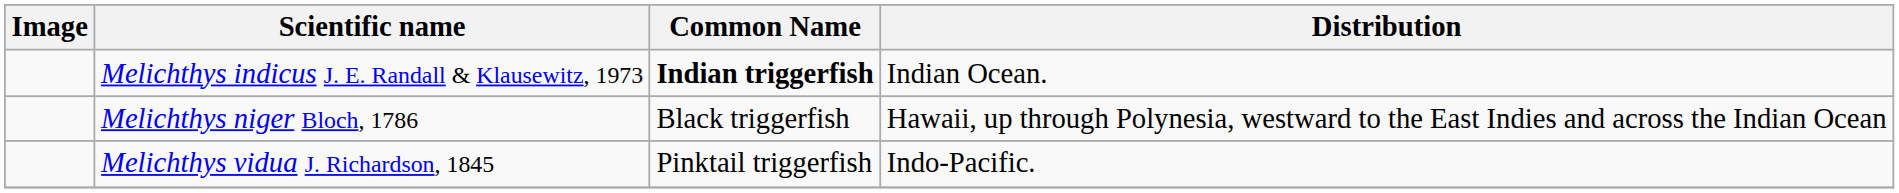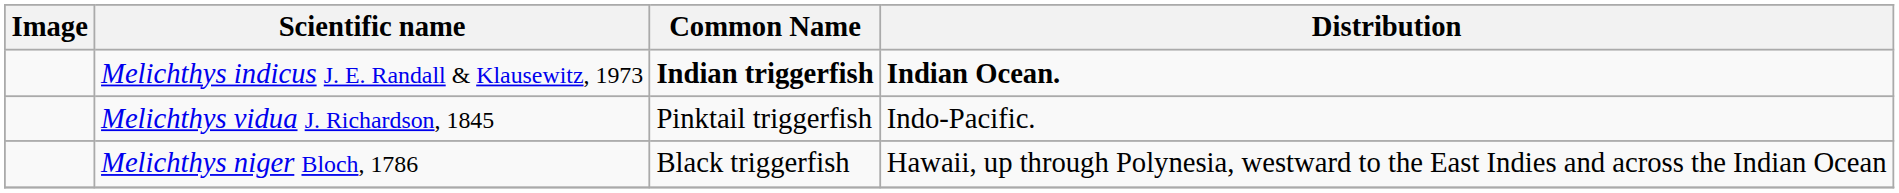 <table class="wikitable">
 <tr>
 <th>Image</th>
 <th>Scientific name</th>
 <th>Common Name</th>
 <th>Distribution</th>
 </tr>
 <tr>
 <td></td>
 <td><em><a href='#'>Melichthys indicus</a></em> <small><a href='#'>J. E. Randall</a> & <a href='#'>Klausewitz</a>, 1973</small></td>
 <td><strong>Indian triggerfish</strong></td>
-<td>Indian Ocean.</td>
+<td><strong>Indian Ocean.</strong></td>
+</tr>
+<tr>
+<td></td>
+<td><em><a href='#'>Melichthys vidua</a></em> <small><a href='#'>J. Richardson</a>, 1845</small></td>
+<td>Pinktail triggerfish</td>
+<td>Indo-Pacific.</td>
 </tr>
 <tr>
 <td></td>
 <td><em><a href='#'>Melichthys niger</a></em> <small><a href='#'>Bloch</a>, 1786</small></td>
 <td>Black triggerfish</td>
 <td>Hawaii, up through Polynesia, westward to the East Indies and across the Indian Ocean</td>
 </tr>
 <tr>
-<td></td>
-<td><em><a href='#'>Melichthys vidua</a></em> <small><a href='#'>J. Richardson</a>, 1845</small></td>
-<td>Pinktail triggerfish</td>
-<td>Indo-Pacific.</td>
-</tr>
-<tr>
 </tr>
 </table>
